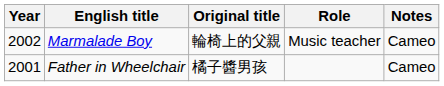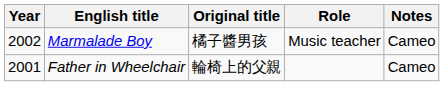 <table class="wikitable sortable">
 <tr>
 <th>Year</th>
 <th>English title</th>
 <th>Original title</th>
 <th>Role</th>
 <th class="unsortable">Notes</th>
 </tr>
 <tr>
 <td>2002</td>
 <td><em><a href='#'>Marmalade Boy</a></em></td>
-<td>輪椅上的父親</td>
+<td>橘子醬男孩</td>
 <td>Music teacher</td>
 <td>Cameo</td>
 </tr>
 <tr>
 <td>2001</td>
 <td><em>Father in Wheelchair</em></td>
-<td>橘子醬男孩</td>
+<td>輪椅上的父親</td>
 <td></td>
 <td>Cameo</td>
 </tr>
 </table>
